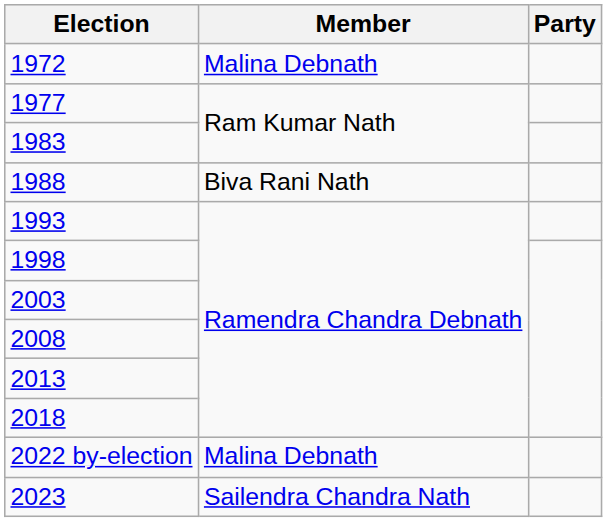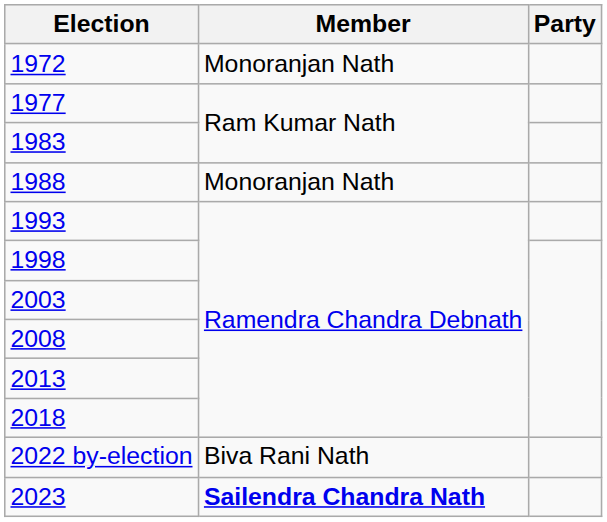 <table class="wikitable sortable">
 <tr>
 <th>Election</th>
 <th>Member</th>
 <th colspan=2>Party</th>
 </tr>
 <tr>
 <td><a href='#'>1972</a></td>
-<td><a href='#'>Malina Debnath</a></td>
+<td>Monoranjan Nath</td>
 <td></td>
 </tr>
 <tr>
 <td><a href='#'>1977</a></td>
 <td rowspan=2>Ram Kumar Nath</td>
 <td></td>
 </tr>
 <tr>
 <td><a href='#'>1983</a></td>
 </tr>
 <tr>
 <td><a href='#'>1988</a></td>
-<td>Biva Rani Nath</td>
+<td>Monoranjan Nath</td>
 <td></td>
 </tr>
 <tr>
 <td><a href='#'>1993</a></td>
 <td rowspan=6><a href='#'>Ramendra Chandra Debnath</a></td>
 <td></td>
 </tr>
 <tr>
 <td><a href='#'>1998</a></td>
 </tr>
 <tr>
 <td><a href='#'>2003</a></td>
 </tr>
 <tr>
 <td><a href='#'>2008</a></td>
 </tr>
 <tr>
 <td><a href='#'>2013</a></td>
 </tr>
 <tr>
 <td><a href='#'>2018</a></td>
 </tr>
 <tr>
 <td><a href='#'>2022 by-election</a></td>
-<td><a href='#'>Malina Debnath</a></td>
+<td>Biva Rani Nath</td>
 <td></td>
 </tr>
 <tr>
 <td><a href='#'>2023</a></td>
-<td><a href='#'>Sailendra Chandra Nath</a></td>
+<td><strong><a href='#'>Sailendra Chandra Nath</a></strong></td>
 <td></td>
 </tr>
 </table>
